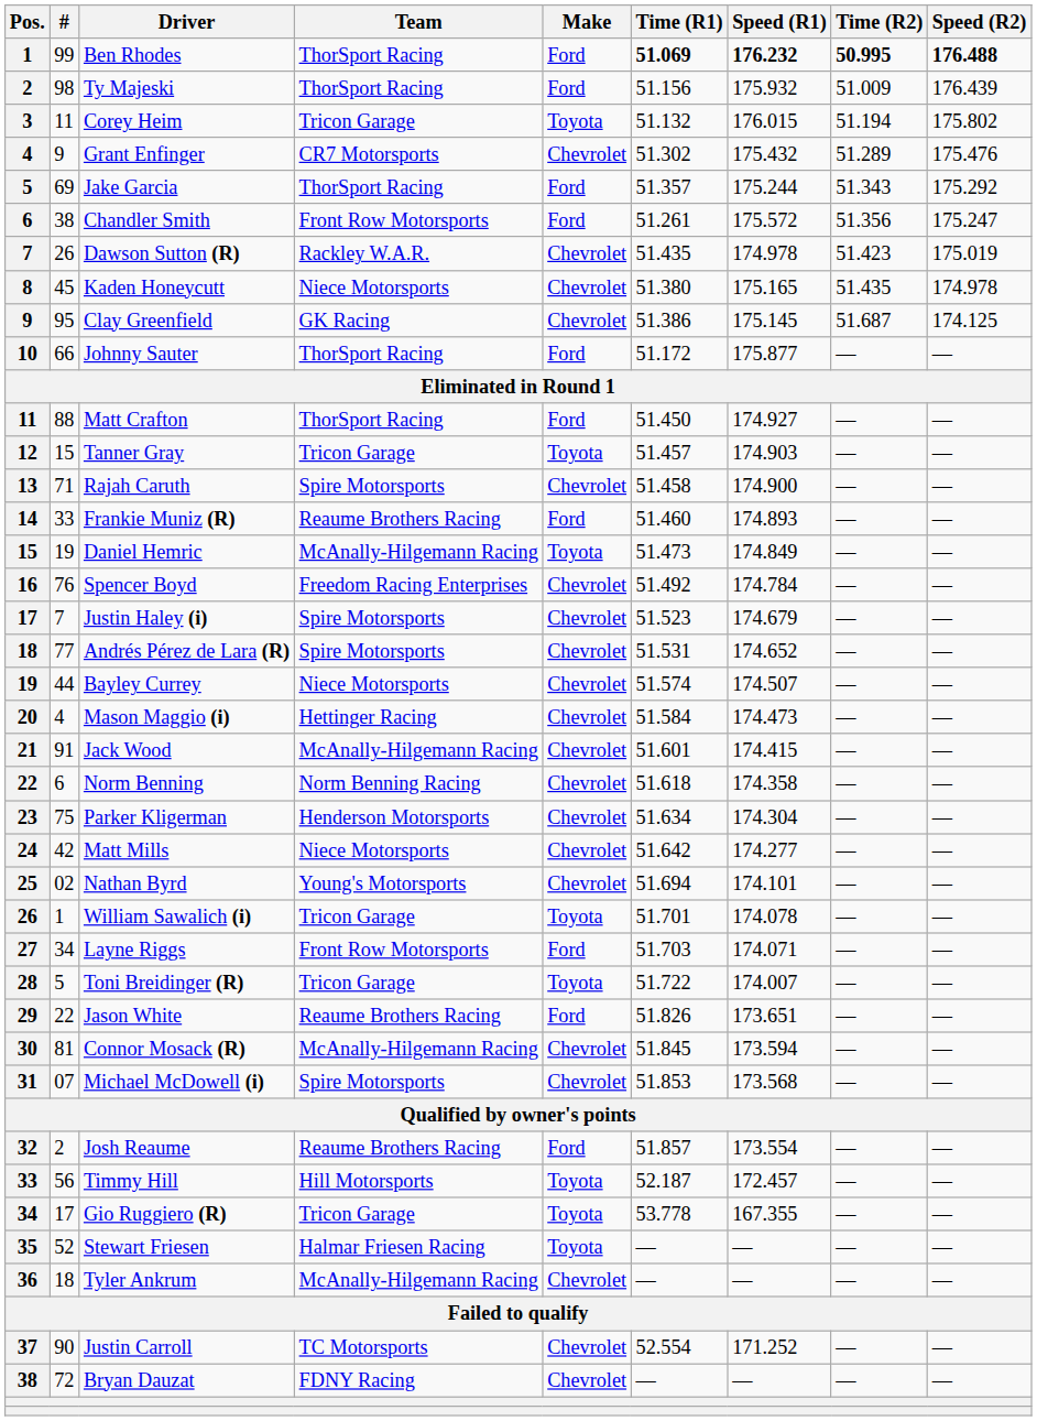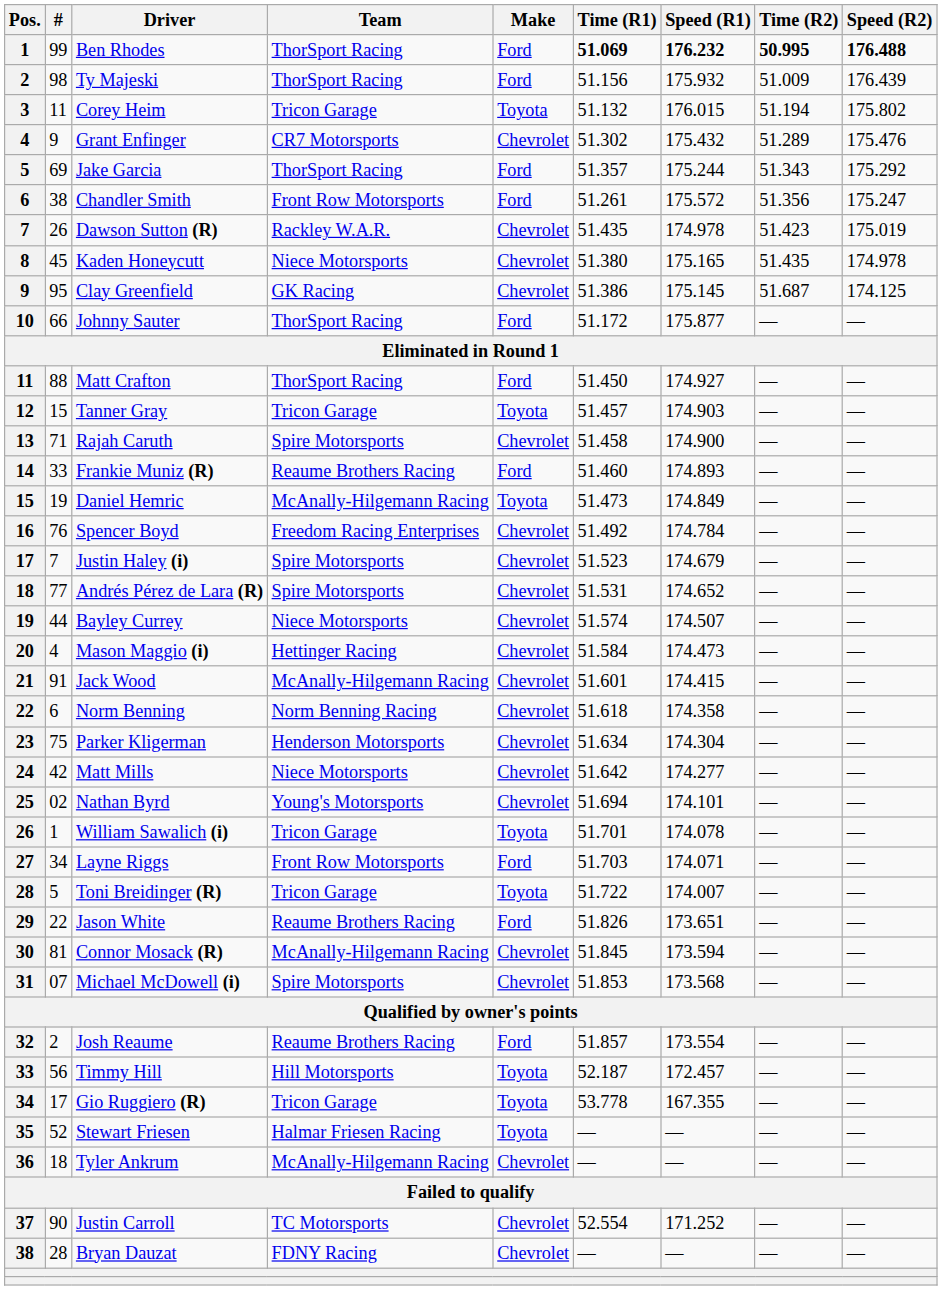 <table class="wikitable" style="font-size:95%">
 <tr>
 <th>Pos.</th>
 <th>#</th>
 <th>Driver</th>
 <th>Team</th>
 <th>Make</th>
 <th>Time (R1)</th>
 <th>Speed (R1)</th>
 <th>Time (R2)</th>
 <th>Speed (R2)</th>
 </tr>
 <tr>
 <th>1</th>
 <td>99</td>
 <td><a href='#'>Ben Rhodes</a></td>
 <td><a href='#'>ThorSport Racing</a></td>
 <td><a href='#'>Ford</a></td>
 <td><strong>51.069</strong></td>
 <td><strong>176.232</strong></td>
 <td><strong>50.995</strong></td>
 <td><strong>176.488</strong></td>
 </tr>
 <tr>
 <th>2</th>
 <td>98</td>
 <td><a href='#'>Ty Majeski</a></td>
 <td><a href='#'>ThorSport Racing</a></td>
 <td><a href='#'>Ford</a></td>
 <td>51.156</td>
 <td>175.932</td>
 <td>51.009</td>
 <td>176.439</td>
 </tr>
 <tr>
 <th>3</th>
 <td>11</td>
 <td><a href='#'>Corey Heim</a></td>
 <td><a href='#'>Tricon Garage</a></td>
 <td><a href='#'>Toyota</a></td>
 <td>51.132</td>
 <td>176.015</td>
 <td>51.194</td>
 <td>175.802</td>
 </tr>
 <tr>
 <th>4</th>
 <td>9</td>
 <td><a href='#'>Grant Enfinger</a></td>
 <td><a href='#'>CR7 Motorsports</a></td>
 <td><a href='#'>Chevrolet</a></td>
 <td>51.302</td>
 <td>175.432</td>
 <td>51.289</td>
 <td>175.476</td>
 </tr>
 <tr>
 <th>5</th>
 <td>69</td>
 <td><a href='#'>Jake Garcia</a></td>
 <td><a href='#'>ThorSport Racing</a></td>
 <td><a href='#'>Ford</a></td>
 <td>51.357</td>
 <td>175.244</td>
 <td>51.343</td>
 <td>175.292</td>
 </tr>
 <tr>
 <th>6</th>
 <td>38</td>
 <td><a href='#'>Chandler Smith</a></td>
 <td><a href='#'>Front Row Motorsports</a></td>
 <td><a href='#'>Ford</a></td>
 <td>51.261</td>
 <td>175.572</td>
 <td>51.356</td>
 <td>175.247</td>
 </tr>
 <tr>
 <th>7</th>
 <td>26</td>
 <td><a href='#'>Dawson Sutton</a> <strong>(R)</strong></td>
 <td><a href='#'>Rackley W.A.R.</a></td>
 <td><a href='#'>Chevrolet</a></td>
 <td>51.435</td>
 <td>174.978</td>
 <td>51.423</td>
 <td>175.019</td>
 </tr>
 <tr>
 <th>8</th>
 <td>45</td>
 <td><a href='#'>Kaden Honeycutt</a></td>
 <td><a href='#'>Niece Motorsports</a></td>
 <td><a href='#'>Chevrolet</a></td>
 <td>51.380</td>
 <td>175.165</td>
 <td>51.435</td>
 <td>174.978</td>
 </tr>
 <tr>
 <th>9</th>
 <td>95</td>
 <td><a href='#'>Clay Greenfield</a></td>
 <td><a href='#'>GK Racing</a></td>
 <td><a href='#'>Chevrolet</a></td>
 <td>51.386</td>
 <td>175.145</td>
 <td>51.687</td>
 <td>174.125</td>
 </tr>
 <tr>
 <th>10</th>
 <td>66</td>
 <td><a href='#'>Johnny Sauter</a></td>
 <td><a href='#'>ThorSport Racing</a></td>
 <td><a href='#'>Ford</a></td>
 <td>51.172</td>
 <td>175.877</td>
 <td>—</td>
 <td>—</td>
 </tr>
 <tr>
 <th colspan="9">Eliminated in Round 1</th>
 </tr>
 <tr>
 <th>11</th>
 <td>88</td>
 <td><a href='#'>Matt Crafton</a></td>
 <td><a href='#'>ThorSport Racing</a></td>
 <td><a href='#'>Ford</a></td>
 <td>51.450</td>
 <td>174.927</td>
 <td>—</td>
 <td>—</td>
 </tr>
 <tr>
 <th>12</th>
 <td>15</td>
 <td><a href='#'>Tanner Gray</a></td>
 <td><a href='#'>Tricon Garage</a></td>
 <td><a href='#'>Toyota</a></td>
 <td>51.457</td>
 <td>174.903</td>
 <td>—</td>
 <td>—</td>
 </tr>
 <tr>
 <th>13</th>
 <td>71</td>
 <td><a href='#'>Rajah Caruth</a></td>
 <td><a href='#'>Spire Motorsports</a></td>
 <td><a href='#'>Chevrolet</a></td>
 <td>51.458</td>
 <td>174.900</td>
 <td>—</td>
 <td>—</td>
 </tr>
 <tr>
 <th>14</th>
 <td>33</td>
 <td><a href='#'>Frankie Muniz</a> <strong>(R)</strong></td>
 <td><a href='#'>Reaume Brothers Racing</a></td>
 <td><a href='#'>Ford</a></td>
 <td>51.460</td>
 <td>174.893</td>
 <td>—</td>
 <td>—</td>
 </tr>
 <tr>
 <th>15</th>
 <td>19</td>
 <td><a href='#'>Daniel Hemric</a></td>
 <td><a href='#'>McAnally-Hilgemann Racing</a></td>
 <td><a href='#'>Toyota</a></td>
 <td>51.473</td>
 <td>174.849</td>
 <td>—</td>
 <td>—</td>
 </tr>
 <tr>
 <th>16</th>
 <td>76</td>
 <td><a href='#'>Spencer Boyd</a></td>
 <td><a href='#'>Freedom Racing Enterprises</a></td>
 <td><a href='#'>Chevrolet</a></td>
 <td>51.492</td>
 <td>174.784</td>
 <td>—</td>
 <td>—</td>
 </tr>
 <tr>
 <th>17</th>
 <td>7</td>
 <td><a href='#'>Justin Haley</a> <strong>(i)</strong></td>
 <td><a href='#'>Spire Motorsports</a></td>
 <td><a href='#'>Chevrolet</a></td>
 <td>51.523</td>
 <td>174.679</td>
 <td>—</td>
 <td>—</td>
 </tr>
 <tr>
 <th>18</th>
 <td>77</td>
 <td><a href='#'>Andrés Pérez de Lara</a> <strong>(R)</strong></td>
 <td><a href='#'>Spire Motorsports</a></td>
 <td><a href='#'>Chevrolet</a></td>
 <td>51.531</td>
 <td>174.652</td>
 <td>—</td>
 <td>—</td>
 </tr>
 <tr>
 <th>19</th>
 <td>44</td>
 <td><a href='#'>Bayley Currey</a></td>
 <td><a href='#'>Niece Motorsports</a></td>
 <td><a href='#'>Chevrolet</a></td>
 <td>51.574</td>
 <td>174.507</td>
 <td>—</td>
 <td>—</td>
 </tr>
 <tr>
 <th>20</th>
 <td>4</td>
 <td><a href='#'>Mason Maggio</a> <strong>(i)</strong></td>
 <td><a href='#'>Hettinger Racing</a></td>
 <td><a href='#'>Chevrolet</a></td>
 <td>51.584</td>
 <td>174.473</td>
 <td>—</td>
 <td>—</td>
 </tr>
 <tr>
 <th>21</th>
 <td>91</td>
 <td><a href='#'>Jack Wood</a></td>
 <td><a href='#'>McAnally-Hilgemann Racing</a></td>
 <td><a href='#'>Chevrolet</a></td>
 <td>51.601</td>
 <td>174.415</td>
 <td>—</td>
 <td>—</td>
 </tr>
 <tr>
 <th>22</th>
 <td>6</td>
 <td><a href='#'>Norm Benning</a></td>
 <td><a href='#'>Norm Benning Racing</a></td>
 <td><a href='#'>Chevrolet</a></td>
 <td>51.618</td>
 <td>174.358</td>
 <td>—</td>
 <td>—</td>
 </tr>
 <tr>
 <th>23</th>
 <td>75</td>
 <td><a href='#'>Parker Kligerman</a></td>
 <td><a href='#'>Henderson Motorsports</a></td>
 <td><a href='#'>Chevrolet</a></td>
 <td>51.634</td>
 <td>174.304</td>
 <td>—</td>
 <td>—</td>
 </tr>
 <tr>
 <th>24</th>
 <td>42</td>
 <td><a href='#'>Matt Mills</a></td>
 <td><a href='#'>Niece Motorsports</a></td>
 <td><a href='#'>Chevrolet</a></td>
 <td>51.642</td>
 <td>174.277</td>
 <td>—</td>
 <td>—</td>
 </tr>
 <tr>
 <th>25</th>
 <td>02</td>
 <td><a href='#'>Nathan Byrd</a></td>
 <td><a href='#'>Young's Motorsports</a></td>
 <td><a href='#'>Chevrolet</a></td>
 <td>51.694</td>
 <td>174.101</td>
 <td>—</td>
 <td>—</td>
 </tr>
 <tr>
 <th>26</th>
 <td>1</td>
 <td><a href='#'>William Sawalich</a> <strong>(i)</strong></td>
 <td><a href='#'>Tricon Garage</a></td>
 <td><a href='#'>Toyota</a></td>
 <td>51.701</td>
 <td>174.078</td>
 <td>—</td>
 <td>—</td>
 </tr>
 <tr>
 <th>27</th>
 <td>34</td>
 <td><a href='#'>Layne Riggs</a></td>
 <td><a href='#'>Front Row Motorsports</a></td>
 <td><a href='#'>Ford</a></td>
 <td>51.703</td>
 <td>174.071</td>
 <td>—</td>
 <td>—</td>
 </tr>
 <tr>
 <th>28</th>
 <td>5</td>
 <td><a href='#'>Toni Breidinger</a> <strong>(R)</strong></td>
 <td><a href='#'>Tricon Garage</a></td>
 <td><a href='#'>Toyota</a></td>
 <td>51.722</td>
 <td>174.007</td>
 <td>—</td>
 <td>—</td>
 </tr>
 <tr>
 <th>29</th>
 <td>22</td>
 <td><a href='#'>Jason White</a></td>
 <td><a href='#'>Reaume Brothers Racing</a></td>
 <td><a href='#'>Ford</a></td>
 <td>51.826</td>
 <td>173.651</td>
 <td>—</td>
 <td>—</td>
 </tr>
 <tr>
 <th>30</th>
 <td>81</td>
 <td><a href='#'>Connor Mosack</a> <strong>(R)</strong></td>
 <td><a href='#'>McAnally-Hilgemann Racing</a></td>
 <td><a href='#'>Chevrolet</a></td>
 <td>51.845</td>
 <td>173.594</td>
 <td>—</td>
 <td>—</td>
 </tr>
 <tr>
 <th>31</th>
 <td>07</td>
 <td><a href='#'>Michael McDowell</a> <strong>(i)</strong></td>
 <td><a href='#'>Spire Motorsports</a></td>
 <td><a href='#'>Chevrolet</a></td>
 <td>51.853</td>
 <td>173.568</td>
 <td>—</td>
 <td>—</td>
 </tr>
 <tr>
 <th colspan="9">Qualified by owner's points</th>
 </tr>
 <tr>
 <th>32</th>
 <td>2</td>
 <td><a href='#'>Josh Reaume</a></td>
 <td><a href='#'>Reaume Brothers Racing</a></td>
 <td><a href='#'>Ford</a></td>
 <td>51.857</td>
 <td>173.554</td>
 <td>—</td>
 <td>—</td>
 </tr>
 <tr>
 <th>33</th>
 <td>56</td>
 <td><a href='#'>Timmy Hill</a></td>
 <td><a href='#'>Hill Motorsports</a></td>
 <td><a href='#'>Toyota</a></td>
 <td>52.187</td>
 <td>172.457</td>
 <td>—</td>
 <td>—</td>
 </tr>
 <tr>
 <th>34</th>
 <td>17</td>
 <td><a href='#'>Gio Ruggiero</a> <strong>(R)</strong></td>
 <td><a href='#'>Tricon Garage</a></td>
 <td><a href='#'>Toyota</a></td>
 <td>53.778</td>
 <td>167.355</td>
 <td>—</td>
 <td>—</td>
 </tr>
 <tr>
 <th>35</th>
 <td>52</td>
 <td><a href='#'>Stewart Friesen</a></td>
 <td><a href='#'>Halmar Friesen Racing</a></td>
 <td><a href='#'>Toyota</a></td>
 <td>—</td>
 <td>—</td>
 <td>—</td>
 <td>—</td>
 </tr>
 <tr>
 <th>36</th>
 <td>18</td>
 <td><a href='#'>Tyler Ankrum</a></td>
 <td><a href='#'>McAnally-Hilgemann Racing</a></td>
 <td><a href='#'>Chevrolet</a></td>
 <td>—</td>
 <td>—</td>
 <td>—</td>
 <td>—</td>
 </tr>
 <tr>
 <th colspan="9">Failed to qualify</th>
 </tr>
 <tr>
 <th>37</th>
 <td>90</td>
 <td><a href='#'>Justin Carroll</a></td>
 <td><a href='#'>TC Motorsports</a></td>
 <td><a href='#'>Chevrolet</a></td>
 <td>52.554</td>
 <td>171.252</td>
 <td>—</td>
 <td>—</td>
 </tr>
 <tr>
 <th>38</th>
-<td>72</td>
+<td>28</td>
 <td><a href='#'>Bryan Dauzat</a></td>
 <td><a href='#'>FDNY Racing</a></td>
 <td><a href='#'>Chevrolet</a></td>
 <td>—</td>
 <td>—</td>
 <td>—</td>
 <td>—</td>
 </tr>
 <tr>
 <th colspan="9"></th>
 </tr>
 <tr>
 <th colspan="9"></th>
 </tr>
 </table>
